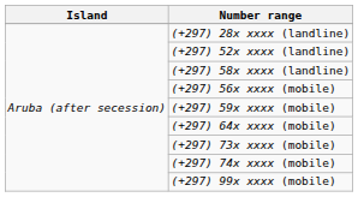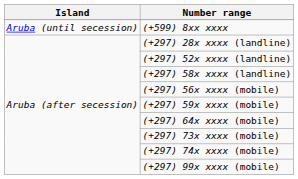 <table class="wikitable sortable" border="1">
 <tr>
 <th>Island</th>
 <th>Number range</th>
 </tr>
 <tr>
+</tr>
+<tr>
+<td><em><a href='#'>Aruba</a> (until secession)</em></td>
+<td><em>(+599) 8xx xxxx</em></td>
 </tr>
 <tr>
 <td rowspan="9"><em>Aruba (after secession)</em></td>
 <td><em>(+297) 28x xxxx</em> (landline)</td>
 </tr>
 <tr>
 <td><em>(+297) 52x xxxx</em> (landline)</td>
 </tr>
 <tr>
 <td><em>(+297) 58x xxxx</em> (landline)</td>
 </tr>
 <tr>
 <td><em>(+297) 56x xxxx</em> (mobile)</td>
 </tr>
 <tr>
 <td><em>(+297) 59x xxxx</em> (mobile)</td>
 </tr>
 <tr>
 <td><em>(+297) 64x xxxx</em> (mobile)</td>
 </tr>
 <tr>
 <td><em>(+297) 73x xxxx</em> (mobile)</td>
 </tr>
 <tr>
 <td><em>(+297) 74x xxxx</em> (mobile)</td>
 </tr>
 <tr>
 <td><em>(+297) 99x xxxx</em> (mobile)</td>
 </tr>
 </table>
